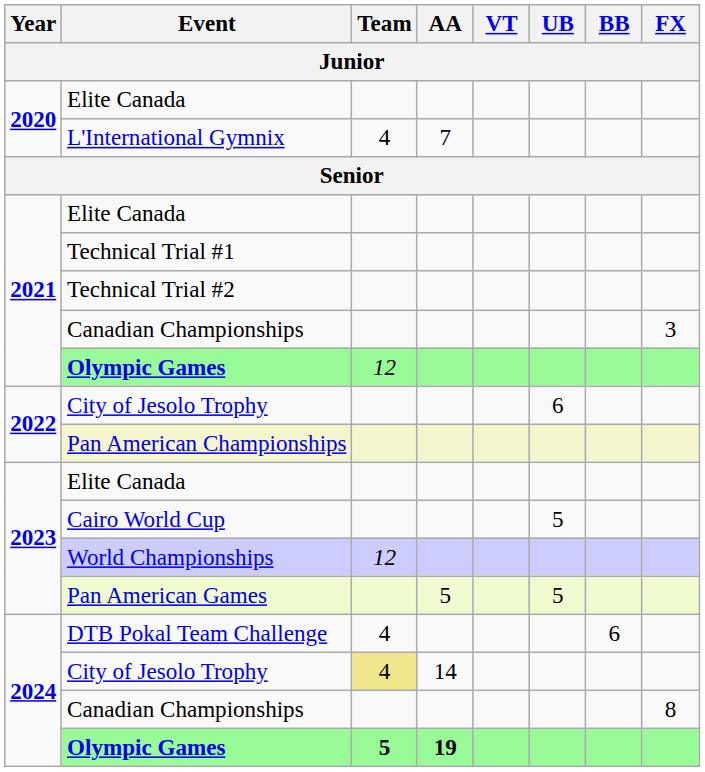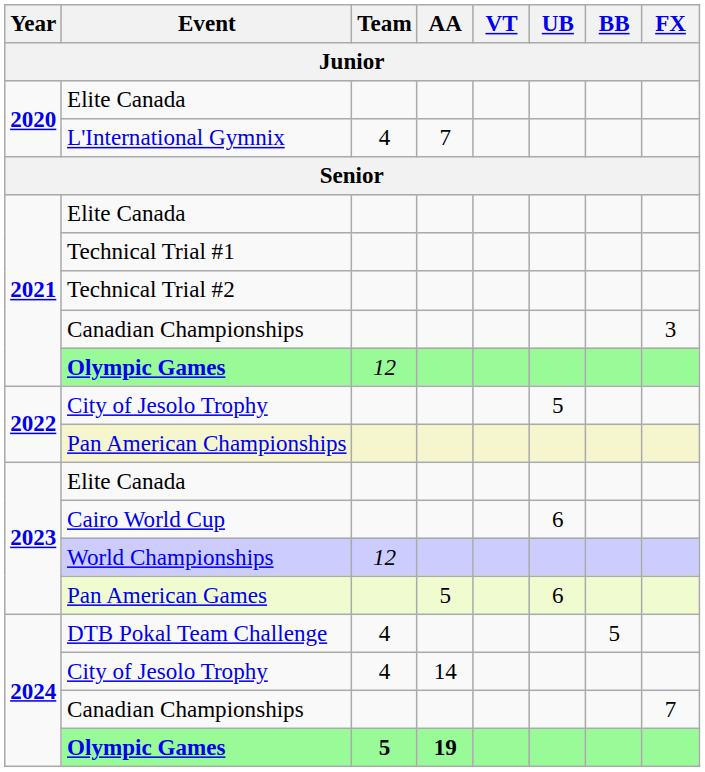 <table class="wikitable" style="text-align:center; font-size:95%;">
 <tr>
 <th align=center>Year</th>
 <th align=center>Event</th>
 <th style="width:30px;">Team</th>
 <th style="width:30px;">AA</th>
 <th style="width:30px;"><a href='#'>VT</a></th>
 <th style="width:30px;"><a href='#'>UB</a></th>
 <th style="width:30px;"><a href='#'>BB</a></th>
 <th style="width:30px;"><a href='#'>FX</a></th>
 </tr>
 <tr>
 <th colspan="8"><strong>Junior</strong></th>
 </tr>
 <tr>
 <td rowspan="2"><strong><a href='#'>2020</a></strong></td>
 <td align=left>Elite Canada</td>
 <td></td>
 <td></td>
 <td></td>
 <td></td>
 <td></td>
 <td></td>
 </tr>
 <tr>
 <td align=left><a href='#'>L'International Gymnix</a></td>
 <td>4</td>
 <td>7</td>
 <td></td>
 <td></td>
 <td></td>
 <td></td>
 </tr>
 <tr>
 <th colspan="8"><strong>Senior</strong></th>
 </tr>
 <tr>
 <td rowspan="5"><strong><a href='#'>2021</a></strong></td>
 <td align=left>Elite Canada</td>
 <td></td>
 <td></td>
 <td></td>
 <td></td>
 <td></td>
 <td></td>
 </tr>
 <tr>
 <td align=left>Technical Trial #1</td>
 <td></td>
 <td></td>
 <td></td>
 <td></td>
 <td></td>
 <td></td>
 </tr>
 <tr>
 <td align=left>Technical Trial #2</td>
 <td></td>
 <td></td>
 <td></td>
 <td></td>
 <td></td>
 <td></td>
 </tr>
 <tr>
 <td align=left>Canadian Championships</td>
 <td></td>
 <td></td>
 <td></td>
 <td></td>
 <td></td>
 <td>3</td>
 </tr>
 <tr bgcolor=98FB98>
 <td align=left><strong><a href='#'>Olympic Games</a></strong></td>
 <td><em>12</em></td>
 <td></td>
 <td></td>
 <td></td>
 <td></td>
 <td></td>
 </tr>
 <tr>
 <td rowspan="2"><strong><a href='#'>2022</a></strong></td>
 <td align=left><a href='#'>City of Jesolo Trophy</a></td>
 <td></td>
 <td></td>
 <td></td>
-<td>6</td>
+<td>5</td>
 <td></td>
 <td></td>
 </tr>
 <tr bgcolor=#F5F6CE>
 <td align=left><a href='#'>Pan American Championships</a></td>
 <td></td>
 <td></td>
 <td></td>
 <td></td>
 <td></td>
 <td></td>
 </tr>
 <tr>
 <td rowspan="4"><strong><a href='#'>2023</a></strong></td>
 <td align=left>Elite Canada</td>
 <td></td>
 <td></td>
 <td></td>
 <td></td>
 <td></td>
 <td></td>
 </tr>
 <tr>
 <td align=left><a href='#'>Cairo World Cup</a></td>
 <td></td>
 <td></td>
 <td></td>
-<td>5</td>
+<td>6</td>
 <td></td>
 <td></td>
 </tr>
 <tr bgcolor=#CCCCFF>
 <td align=left><a href='#'>World Championships</a></td>
 <td><em>12</em></td>
 <td></td>
 <td></td>
 <td></td>
 <td></td>
 <td></td>
 </tr>
 <tr bgcolor=#f0fccf>
 <td align=left><a href='#'>Pan American Games</a></td>
 <td></td>
 <td>5</td>
 <td></td>
-<td>5</td>
+<td>6</td>
 <td></td>
 <td></td>
 </tr>
 <tr>
 <td rowspan="4"><strong><a href='#'>2024</a></strong></td>
 <td align=left><a href='#'>DTB Pokal Team Challenge</a></td>
 <td>4</td>
 <td></td>
 <td></td>
 <td></td>
-<td>6</td>
+<td>5</td>
 <td></td>
 </tr>
 <tr>
 <td align=left><a href='#'>City of Jesolo Trophy</a></td>
-<td style="background: khaki;">4</td>
+<td>4</td>
 <td>14</td>
 <td></td>
 <td></td>
 <td></td>
 <td></td>
 </tr>
 <tr>
 <td align=left>Canadian Championships</td>
 <td></td>
 <td></td>
 <td></td>
 <td></td>
 <td></td>
-<td>8</td>
+<td>7</td>
 </tr>
 <tr bgcolor=98FB98>
 <td align=left><strong><a href='#'>Olympic Games</a></strong></td>
 <td><strong>5</strong></td>
 <td><strong>19</strong></td>
 <td></td>
 <td></td>
 <td></td>
 <td></td>
 </tr>
 </table>
